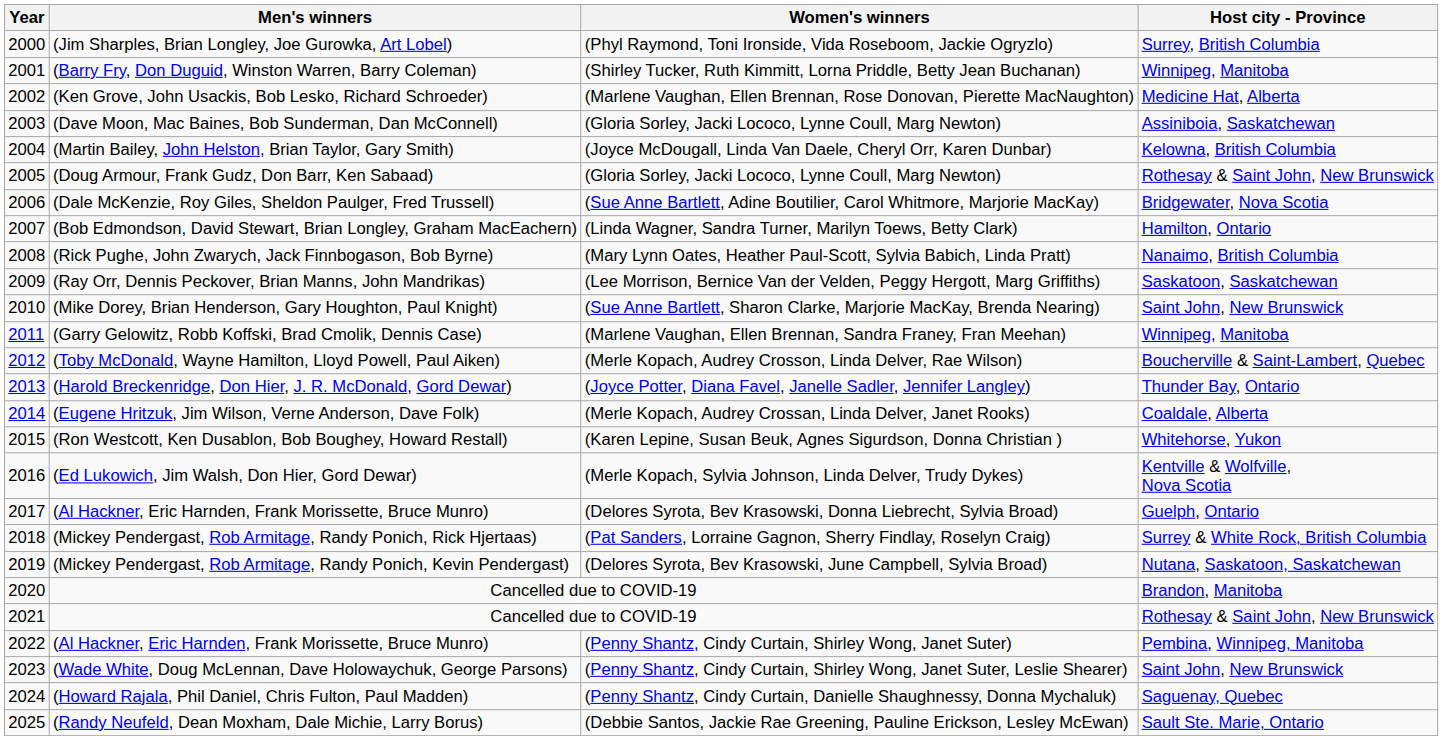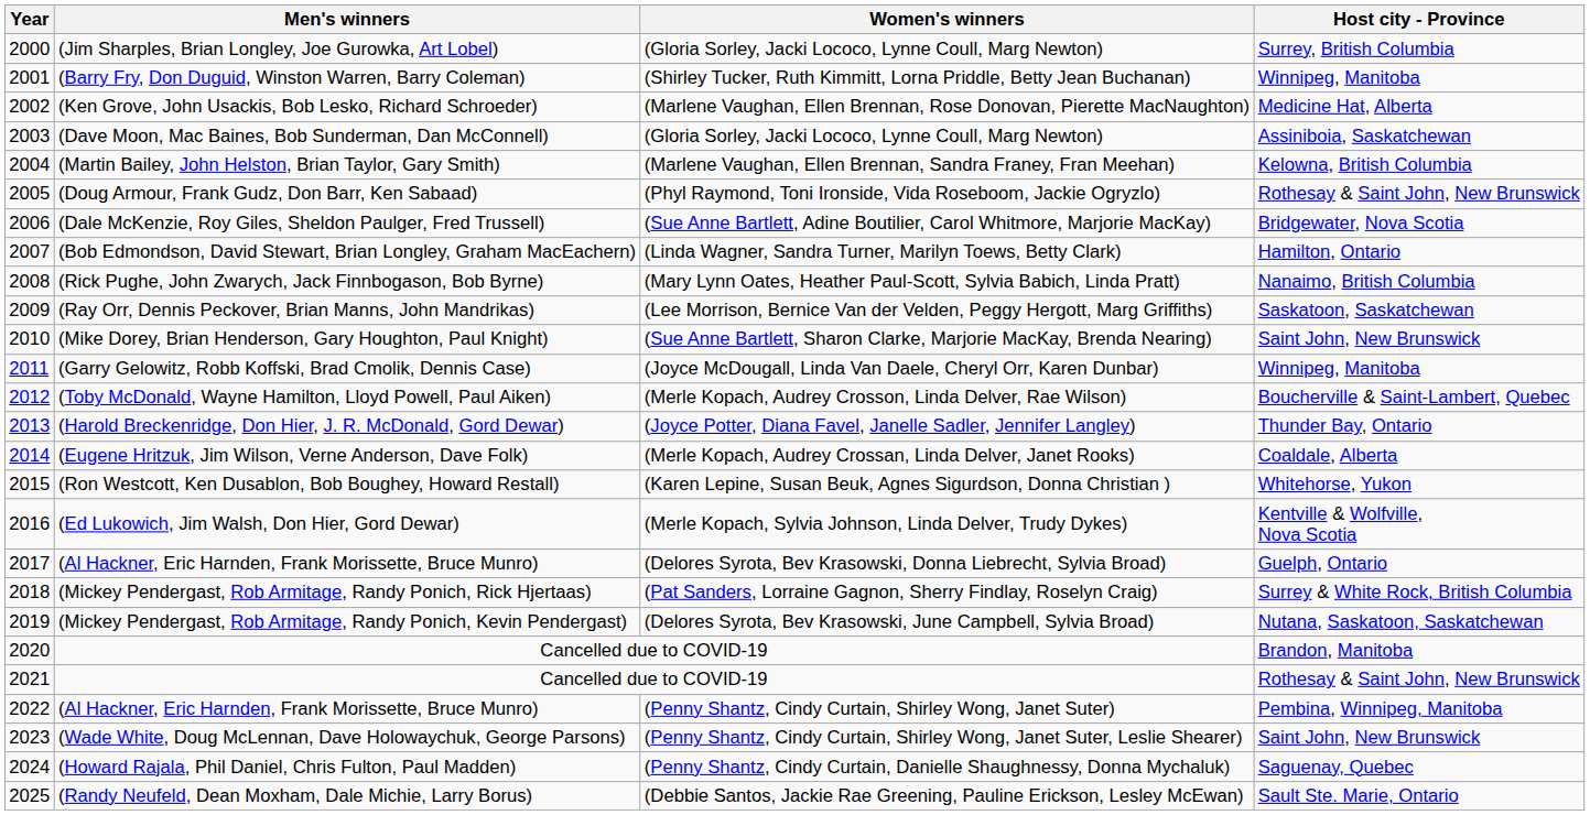 <table class="wikitable">
 <tr>
 <th>Year</th>
 <th>Men's winners</th>
 <th>Women's winners</th>
 <th>Host city - Province</th>
 </tr>
 <tr>
 <td>2000</td>
 <td> (Jim Sharples, Brian Longley, Joe Gurowka, <a href='#'>Art Lobel</a>)</td>
-<td> (Phyl Raymond, Toni Ironside, Vida Roseboom, Jackie Ogryzlo)</td>
+<td> (Gloria Sorley, Jacki Lococo, Lynne Coull, Marg Newton)</td>
 <td><a href='#'>Surrey</a>, <a href='#'>British Columbia</a></td>
 </tr>
 <tr>
 <td>2001</td>
 <td> (<a href='#'>Barry Fry</a>, <a href='#'>Don Duguid</a>, Winston Warren, Barry Coleman)</td>
 <td> (Shirley Tucker, Ruth Kimmitt, Lorna Priddle, Betty Jean Buchanan)</td>
 <td><a href='#'>Winnipeg</a>, <a href='#'>Manitoba</a></td>
 </tr>
 <tr>
 <td>2002</td>
 <td> (Ken Grove, John Usackis, Bob Lesko, Richard Schroeder)</td>
 <td> (Marlene Vaughan, Ellen Brennan, Rose Donovan, Pierette MacNaughton)</td>
 <td><a href='#'>Medicine Hat</a>, <a href='#'>Alberta</a></td>
 </tr>
 <tr>
 <td>2003</td>
 <td> (Dave Moon, Mac Baines, Bob Sunderman, Dan McConnell)</td>
 <td> (Gloria Sorley, Jacki Lococo, Lynne Coull, Marg Newton)</td>
 <td><a href='#'>Assiniboia</a>, <a href='#'>Saskatchewan</a></td>
 </tr>
 <tr>
 <td>2004</td>
 <td> (Martin Bailey, <a href='#'>John Helston</a>, Brian Taylor, Gary Smith)</td>
-<td> (Joyce McDougall, Linda Van Daele, Cheryl Orr, Karen Dunbar)</td>
+<td> (Marlene Vaughan, Ellen Brennan, Sandra Franey, Fran Meehan)</td>
 <td><a href='#'>Kelowna</a>, <a href='#'>British Columbia</a></td>
 </tr>
 <tr>
 <td>2005</td>
 <td> (Doug Armour, Frank Gudz, Don Barr, Ken Sabaad)</td>
-<td> (Gloria Sorley, Jacki Lococo, Lynne Coull, Marg Newton)</td>
+<td> (Phyl Raymond, Toni Ironside, Vida Roseboom, Jackie Ogryzlo)</td>
 <td><a href='#'>Rothesay</a> & <a href='#'>Saint John</a>, <a href='#'>New Brunswick</a></td>
 </tr>
 <tr>
 <td>2006</td>
 <td> (Dale McKenzie, Roy Giles, Sheldon Paulger, Fred Trussell)</td>
 <td> (<a href='#'>Sue Anne Bartlett</a>, Adine Boutilier, Carol Whitmore, Marjorie MacKay)</td>
 <td><a href='#'>Bridgewater</a>, <a href='#'>Nova Scotia</a></td>
 </tr>
 <tr>
 <td>2007</td>
 <td> (Bob Edmondson, David Stewart, Brian Longley, Graham MacEachern)</td>
 <td> (Linda Wagner, Sandra Turner, Marilyn Toews, Betty Clark)</td>
 <td><a href='#'>Hamilton</a>, <a href='#'>Ontario</a></td>
 </tr>
 <tr>
 <td>2008</td>
 <td> (Rick Pughe, John Zwarych, Jack Finnbogason, Bob Byrne)</td>
 <td> (Mary Lynn Oates, Heather Paul-Scott, Sylvia Babich, Linda Pratt)</td>
 <td><a href='#'>Nanaimo</a>, <a href='#'>British Columbia</a></td>
 </tr>
 <tr>
 <td>2009</td>
 <td> (Ray Orr, Dennis Peckover, Brian Manns, John Mandrikas)</td>
 <td> (Lee Morrison, Bernice Van der Velden, Peggy Hergott, Marg Griffiths)</td>
 <td><a href='#'>Saskatoon</a>, <a href='#'>Saskatchewan</a></td>
 </tr>
 <tr>
 <td>2010</td>
 <td> (Mike Dorey, Brian Henderson, Gary Houghton, Paul Knight)</td>
 <td> (<a href='#'>Sue Anne Bartlett</a>, Sharon Clarke, Marjorie MacKay, Brenda Nearing)</td>
 <td><a href='#'>Saint John</a>, <a href='#'>New Brunswick</a></td>
 </tr>
 <tr>
 <td><a href='#'>2011</a></td>
 <td> (Garry Gelowitz, Robb Koffski, Brad Cmolik, Dennis Case)</td>
-<td> (Marlene Vaughan, Ellen Brennan, Sandra Franey, Fran Meehan)</td>
+<td> (Joyce McDougall, Linda Van Daele, Cheryl Orr, Karen Dunbar)</td>
 <td><a href='#'>Winnipeg</a>, <a href='#'>Manitoba</a></td>
 </tr>
 <tr>
 <td><a href='#'>2012</a></td>
 <td> (<a href='#'>Toby McDonald</a>, Wayne Hamilton, Lloyd Powell, Paul Aiken)</td>
 <td> (Merle Kopach, Audrey Crosson, Linda Delver, Rae Wilson)</td>
 <td><a href='#'>Boucherville</a> & <a href='#'>Saint-Lambert</a>, <a href='#'>Quebec</a></td>
 </tr>
 <tr>
 <td><a href='#'>2013</a></td>
 <td> (<a href='#'>Harold Breckenridge</a>, <a href='#'>Don Hier</a>, <a href='#'>J. R. McDonald</a>, <a href='#'>Gord Dewar</a>)</td>
 <td> (<a href='#'>Joyce Potter</a>, <a href='#'>Diana Favel</a>, <a href='#'>Janelle Sadler</a>, <a href='#'>Jennifer Langley</a>)</td>
 <td><a href='#'>Thunder Bay</a>, <a href='#'>Ontario</a></td>
 </tr>
 <tr>
 <td><a href='#'>2014</a></td>
 <td> (<a href='#'>Eugene Hritzuk</a>, Jim Wilson, Verne Anderson, Dave Folk)</td>
 <td> (Merle Kopach, Audrey Crossan, Linda Delver, Janet Rooks)</td>
 <td><a href='#'>Coaldale</a>, <a href='#'>Alberta</a></td>
 </tr>
 <tr>
 <td>2015</td>
 <td> (Ron Westcott, Ken Dusablon, Bob Boughey, Howard Restall)</td>
 <td> (Karen Lepine, Susan Beuk, Agnes Sigurdson, Donna Christian  )</td>
 <td><a href='#'>Whitehorse</a>, <a href='#'>Yukon</a></td>
 </tr>
 <tr>
 <td>2016</td>
 <td> (<a href='#'>Ed Lukowich</a>, Jim Walsh, Don Hier, Gord Dewar)</td>
 <td> (Merle Kopach, Sylvia Johnson, Linda Delver, Trudy Dykes)</td>
 <td><a href='#'>Kentville</a> & <a href='#'>Wolfville</a>,<br><a href='#'>Nova Scotia</a></td>
 </tr>
 <tr>
 <td>2017</td>
 <td> (<a href='#'>Al Hackner</a>, Eric Harnden, Frank Morissette, Bruce Munro)</td>
 <td> (Delores Syrota, Bev Krasowski, Donna Liebrecht, Sylvia Broad)</td>
 <td><a href='#'>Guelph</a>, <a href='#'>Ontario</a></td>
 </tr>
 <tr>
 <td>2018</td>
 <td> (Mickey Pendergast, <a href='#'>Rob Armitage</a>, Randy Ponich, Rick Hjertaas)</td>
 <td> (<a href='#'>Pat Sanders</a>, Lorraine Gagnon, Sherry Findlay, Roselyn Craig)</td>
 <td><a href='#'>Surrey</a> & <a href='#'>White Rock, British Columbia</a></td>
 </tr>
 <tr>
 <td>2019</td>
 <td> (Mickey Pendergast, <a href='#'>Rob Armitage</a>, Randy Ponich, Kevin Pendergast)</td>
 <td> (Delores Syrota, Bev Krasowski, June Campbell, Sylvia Broad)</td>
 <td><a href='#'>Nutana</a>, <a href='#'>Saskatoon, Saskatchewan</a></td>
 </tr>
 <tr>
 <td>2020</td>
 <td colspan="2" align="center">Cancelled due to COVID-19</td>
 <td><a href='#'>Brandon</a>, <a href='#'>Manitoba</a></td>
 </tr>
 <tr>
 <td>2021</td>
 <td colspan="2" align="center">Cancelled due to COVID-19</td>
 <td><a href='#'>Rothesay</a> & <a href='#'>Saint John</a>, <a href='#'>New Brunswick</a></td>
 </tr>
 <tr>
 <td>2022</td>
 <td> (<a href='#'>Al Hackner</a>, <a href='#'>Eric Harnden</a>, Frank Morissette, Bruce Munro)</td>
 <td> (<a href='#'>Penny Shantz</a>, Cindy Curtain, Shirley Wong, Janet Suter)</td>
 <td><a href='#'>Pembina</a>, <a href='#'>Winnipeg, Manitoba</a></td>
 </tr>
 <tr>
 <td>2023</td>
 <td> (<a href='#'>Wade White</a>, Doug McLennan, Dave Holowaychuk, George Parsons)</td>
 <td> (<a href='#'>Penny Shantz</a>, Cindy Curtain, Shirley Wong, Janet Suter, Leslie Shearer)</td>
 <td><a href='#'>Saint John</a>, <a href='#'>New Brunswick</a></td>
 </tr>
 <tr>
 <td>2024</td>
 <td> (<a href='#'>Howard Rajala</a>, Phil Daniel, Chris Fulton, Paul Madden)</td>
 <td> (<a href='#'>Penny Shantz</a>, Cindy Curtain, Danielle Shaughnessy, Donna Mychaluk)</td>
 <td><a href='#'>Saguenay, Quebec</a></td>
 </tr>
 <tr>
 <td>2025</td>
 <td> (<a href='#'>Randy Neufeld</a>, Dean Moxham, Dale Michie, Larry Borus)</td>
 <td> (Debbie Santos, Jackie Rae Greening, Pauline Erickson, Lesley McEwan)</td>
 <td><a href='#'>Sault Ste. Marie, Ontario</a></td>
 </tr>
 </table>
